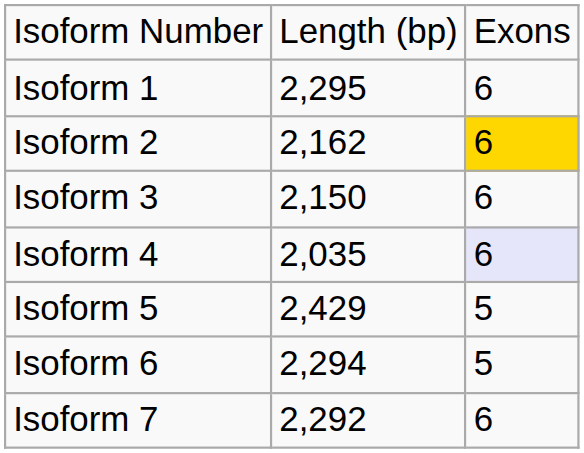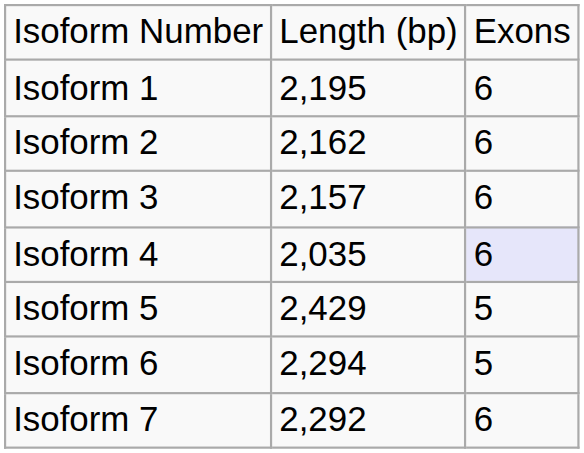 <table class="wikitable">
 <tr>
 <td>Isoform Number</td>
 <td>Length (bp)</td>
 <td>Exons</td>
 </tr>
 <tr>
 <td>Isoform 1</td>
-<td>2,295</td>
+<td>2,195</td>
 <td>6</td>
 </tr>
 <tr>
 <td>Isoform 2</td>
 <td>2,162</td>
-<td style="background: gold;">6</td>
+<td>6</td>
 </tr>
 <tr>
 <td>Isoform 3</td>
-<td>2,150</td>
+<td>2,157</td>
 <td>6</td>
 </tr>
 <tr>
 <td>Isoform 4</td>
 <td>2,035</td>
 <td style="background: lavender;">6</td>
 </tr>
 <tr>
 <td>Isoform 5</td>
 <td>2,429</td>
 <td>5</td>
 </tr>
 <tr>
 <td>Isoform 6</td>
 <td>2,294</td>
 <td>5</td>
 </tr>
 <tr>
 <td>Isoform 7</td>
 <td>2,292</td>
 <td>6</td>
 </tr>
 </table>
